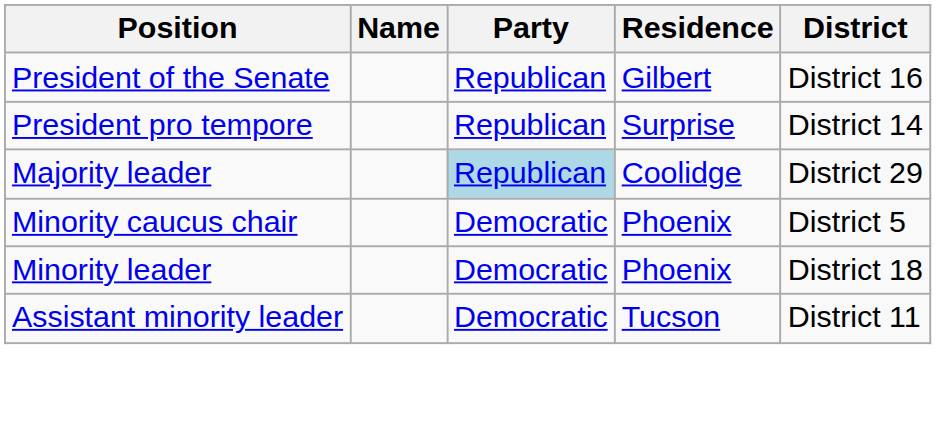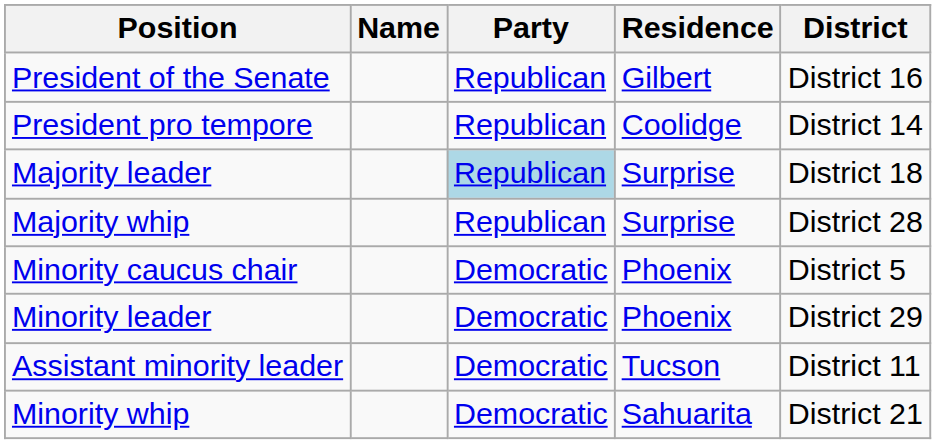 <table class="wikitable sortable">
 <tr>
 <th>Position</th>
 <th>Name</th>
 <th>Party</th>
 <th>Residence</th>
 <th>District</th>
 </tr>
 <tr>
 <td><a href='#'>President of the Senate</a></td>
 <td></td>
 <td><a href='#'>Republican</a></td>
 <td><a href='#'>Gilbert</a></td>
 <td>District 16</td>
 </tr>
 <tr>
 <td><a href='#'>President pro tempore</a></td>
 <td></td>
 <td><a href='#'>Republican</a></td>
-<td><a href='#'>Surprise</a></td>
+<td><a href='#'>Coolidge</a></td>
 <td>District 14</td>
 </tr>
 <tr>
 <td><a href='#'>Majority leader</a></td>
 <td></td>
 <td style="background: lightblue;"><a href='#'>Republican</a></td>
-<td><a href='#'>Coolidge</a></td>
-<td>District 29</td>
+<td><a href='#'>Surprise</a></td>
+<td>District 18</td>
+</tr>
+<tr>
+<td><a href='#'>Majority whip</a></td>
+<td></td>
+<td><a href='#'>Republican</a></td>
+<td><a href='#'>Surprise</a></td>
+<td>District 28</td>
 </tr>
 <tr>
 <td><a href='#'>Minority caucus chair</a></td>
 <td></td>
 <td><a href='#'>Democratic</a></td>
 <td><a href='#'>Phoenix</a></td>
 <td>District 5</td>
 </tr>
 <tr>
 <td><a href='#'>Minority leader</a></td>
 <td></td>
 <td><a href='#'>Democratic</a></td>
 <td><a href='#'>Phoenix</a></td>
-<td>District 18</td>
+<td>District 29</td>
 </tr>
 <tr>
 <td><a href='#'>Assistant minority leader</a></td>
 <td></td>
 <td><a href='#'>Democratic</a></td>
 <td><a href='#'>Tucson</a></td>
 <td>District 11</td>
 </tr>
+<tr>
+<td><a href='#'>Minority whip</a></td>
+<td></td>
+<td><a href='#'>Democratic</a></td>
+<td><a href='#'>Sahuarita</a></td>
+<td>District 21</td>
+</tr>
 </table>
